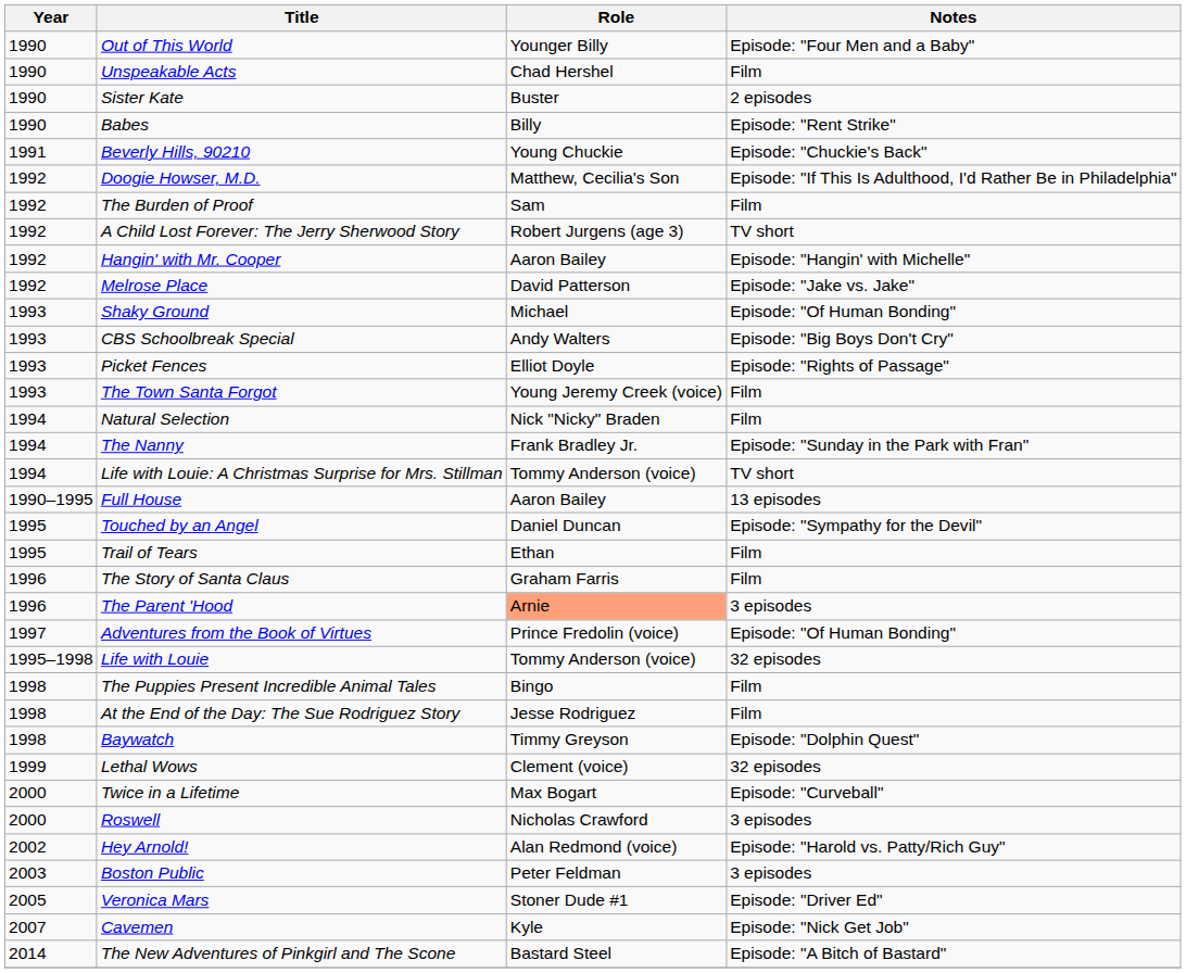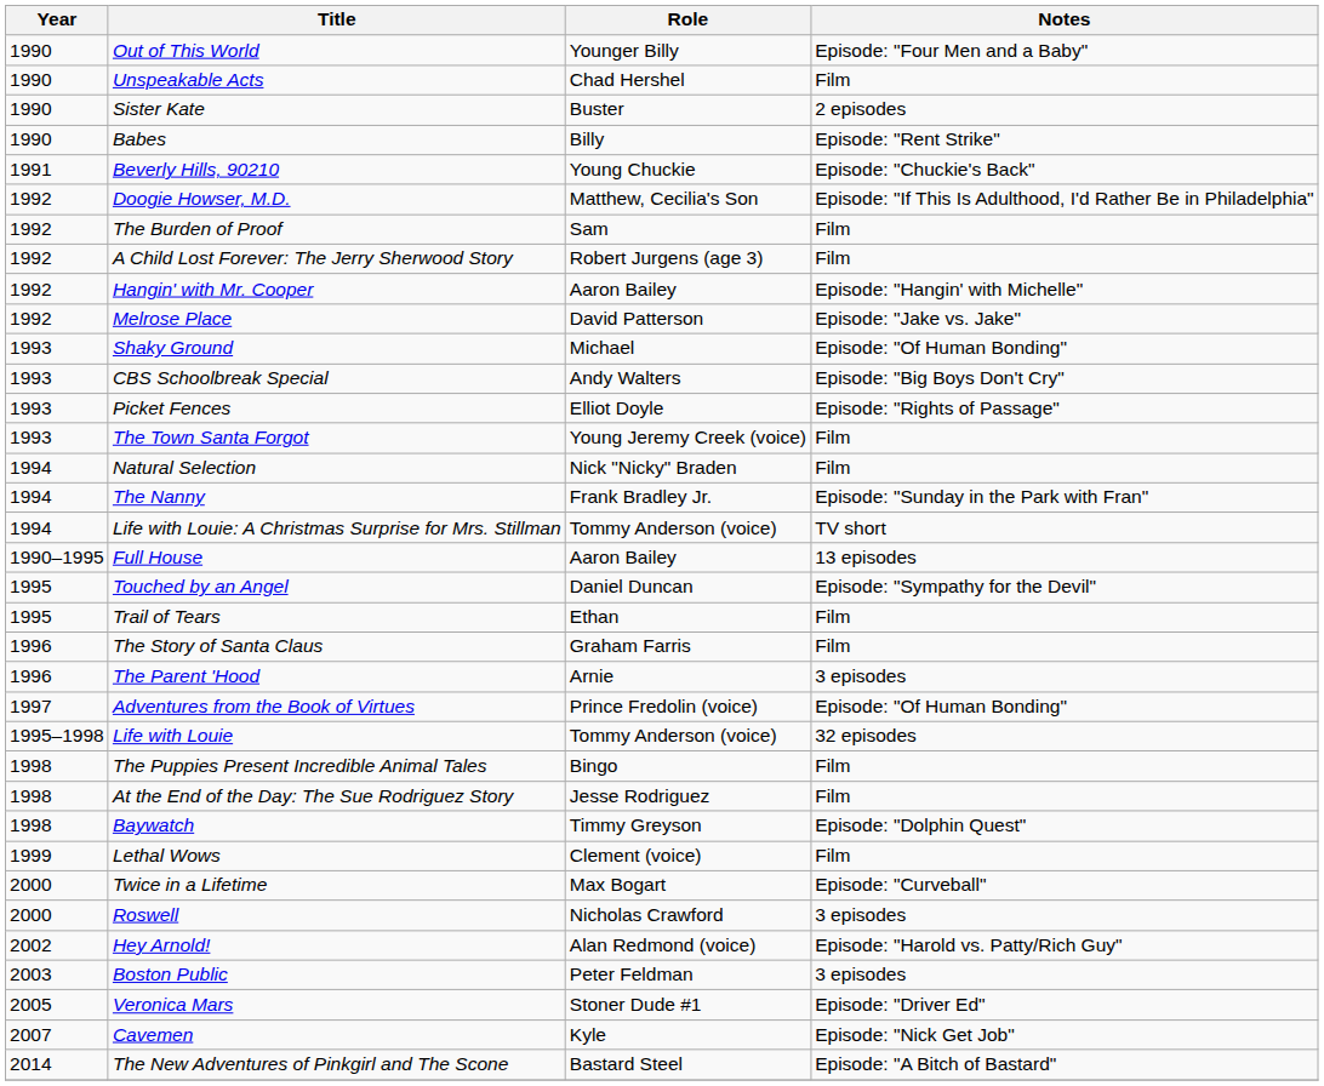 <table class="wikitable sortable">
 <tr>
 <th>Year</th>
 <th>Title</th>
 <th>Role</th>
 <th class="unsortable">Notes</th>
 </tr>
 <tr>
 <td>1990</td>
 <td><em><a href='#'>Out of This World</a></em></td>
 <td>Younger Billy</td>
 <td>Episode: "Four Men and a Baby"</td>
 </tr>
 <tr>
 <td>1990</td>
 <td><em><a href='#'>Unspeakable Acts</a></em></td>
 <td>Chad Hershel</td>
 <td>Film</td>
 </tr>
 <tr>
 <td>1990</td>
 <td><em>Sister Kate</em></td>
 <td>Buster</td>
 <td>2 episodes</td>
 </tr>
 <tr>
 <td>1990</td>
 <td><em>Babes</em></td>
 <td>Billy</td>
 <td>Episode: "Rent Strike"</td>
 </tr>
 <tr>
 <td>1991</td>
 <td><em><a href='#'>Beverly Hills, 90210</a></em></td>
 <td>Young Chuckie</td>
 <td>Episode: "Chuckie's Back"</td>
 </tr>
 <tr>
 <td>1992</td>
 <td><em><a href='#'>Doogie Howser, M.D.</a></em></td>
 <td>Matthew, Cecilia's Son</td>
 <td>Episode: "If This Is Adulthood, I'd Rather Be in Philadelphia"</td>
 </tr>
 <tr>
 <td>1992</td>
 <td><em>The Burden of Proof</em></td>
 <td>Sam</td>
 <td>Film</td>
 </tr>
 <tr>
 <td>1992</td>
 <td><em>A Child Lost Forever: The Jerry Sherwood Story</em></td>
 <td>Robert Jurgens (age 3)</td>
-<td>TV short</td>
+<td>Film</td>
 </tr>
 <tr>
 <td>1992</td>
 <td><em><a href='#'>Hangin' with Mr. Cooper</a></em></td>
 <td>Aaron Bailey</td>
 <td>Episode: "Hangin' with Michelle"</td>
 </tr>
 <tr>
 <td>1992</td>
 <td><em><a href='#'>Melrose Place</a></em></td>
 <td>David Patterson</td>
 <td>Episode: "Jake vs. Jake"</td>
 </tr>
 <tr>
 <td>1993</td>
 <td><em><a href='#'>Shaky Ground</a></em></td>
 <td>Michael</td>
 <td>Episode: "Of Human Bonding"</td>
 </tr>
 <tr>
 <td>1993</td>
 <td><em>CBS Schoolbreak Special</em></td>
 <td>Andy Walters</td>
 <td>Episode: "Big Boys Don't Cry"</td>
 </tr>
 <tr>
 <td>1993</td>
 <td><em>Picket Fences</em></td>
 <td>Elliot Doyle</td>
 <td>Episode: "Rights of Passage"</td>
 </tr>
 <tr>
 <td>1993</td>
 <td><em><a href='#'>The Town Santa Forgot</a></em></td>
 <td>Young Jeremy Creek (voice)</td>
 <td>Film</td>
 </tr>
 <tr>
 <td>1994</td>
 <td><em>Natural Selection</em></td>
 <td>Nick "Nicky" Braden</td>
 <td>Film</td>
 </tr>
 <tr>
 <td>1994</td>
 <td><em><a href='#'>The Nanny</a></em></td>
 <td>Frank Bradley Jr.</td>
 <td>Episode: "Sunday in the Park with Fran"</td>
 </tr>
 <tr>
 <td>1994</td>
 <td><em>Life with Louie: A Christmas Surprise for Mrs. Stillman</em></td>
 <td>Tommy Anderson (voice)</td>
 <td>TV short</td>
 </tr>
 <tr>
 <td>1990–1995</td>
 <td><em><a href='#'>Full House</a></em></td>
 <td>Aaron Bailey</td>
 <td>13 episodes</td>
 </tr>
 <tr>
 <td>1995</td>
 <td><em><a href='#'>Touched by an Angel</a></em></td>
 <td>Daniel Duncan</td>
 <td>Episode: "Sympathy for the Devil"</td>
 </tr>
 <tr>
 <td>1995</td>
 <td><em>Trail of Tears</em></td>
 <td>Ethan</td>
 <td>Film</td>
 </tr>
 <tr>
 <td>1996</td>
 <td><em>The Story of Santa Claus</em></td>
 <td>Graham Farris</td>
 <td>Film</td>
 </tr>
 <tr>
 <td>1996</td>
 <td><em><a href='#'>The Parent 'Hood</a></em></td>
-<td style="background: lightsalmon;">Arnie</td>
+<td>Arnie</td>
 <td>3 episodes</td>
 </tr>
 <tr>
 <td>1997</td>
 <td><em><a href='#'>Adventures from the Book of Virtues</a></em></td>
 <td>Prince Fredolin (voice)</td>
 <td>Episode: "Of Human Bonding"</td>
 </tr>
 <tr>
 <td>1995–1998</td>
 <td><em><a href='#'>Life with Louie</a></em></td>
 <td>Tommy Anderson (voice)</td>
 <td>32 episodes</td>
 </tr>
 <tr>
 <td>1998</td>
 <td><em>The Puppies Present Incredible Animal Tales</em></td>
 <td>Bingo</td>
 <td>Film</td>
 </tr>
 <tr>
 <td>1998</td>
 <td><em>At the End of the Day: The Sue Rodriguez Story</em></td>
 <td>Jesse Rodriguez</td>
 <td>Film</td>
 </tr>
 <tr>
 <td>1998</td>
 <td><em><a href='#'>Baywatch</a></em></td>
 <td>Timmy Greyson</td>
 <td>Episode: "Dolphin Quest"</td>
 </tr>
 <tr>
 <td>1999</td>
 <td><em>Lethal Wows</em></td>
 <td>Clement (voice)</td>
-<td>32 episodes</td>
+<td>Film</td>
 </tr>
 <tr>
 <td>2000</td>
 <td><em>Twice in a Lifetime</em></td>
 <td>Max Bogart</td>
 <td>Episode: "Curveball"</td>
 </tr>
 <tr>
 <td>2000</td>
 <td><em><a href='#'>Roswell</a></em></td>
 <td>Nicholas Crawford</td>
 <td>3 episodes</td>
 </tr>
 <tr>
 <td>2002</td>
 <td><em><a href='#'>Hey Arnold!</a></em></td>
 <td>Alan Redmond (voice)</td>
 <td>Episode: "Harold vs. Patty/Rich Guy"</td>
 </tr>
 <tr>
 <td>2003</td>
 <td><em><a href='#'>Boston Public</a></em></td>
 <td>Peter Feldman</td>
 <td>3 episodes</td>
 </tr>
 <tr>
 <td>2005</td>
 <td><em><a href='#'>Veronica Mars</a></em></td>
 <td>Stoner Dude #1</td>
 <td>Episode: "Driver Ed"</td>
 </tr>
 <tr>
 <td>2007</td>
 <td><em><a href='#'>Cavemen</a></em></td>
 <td>Kyle</td>
 <td>Episode: "Nick Get Job"</td>
 </tr>
 <tr>
 <td>2014</td>
 <td><em>The New Adventures of Pinkgirl and The Scone</em></td>
 <td>Bastard Steel</td>
 <td>Episode: "A Bitch of Bastard"</td>
 </tr>
 <tr>
 </tr>
 </table>
